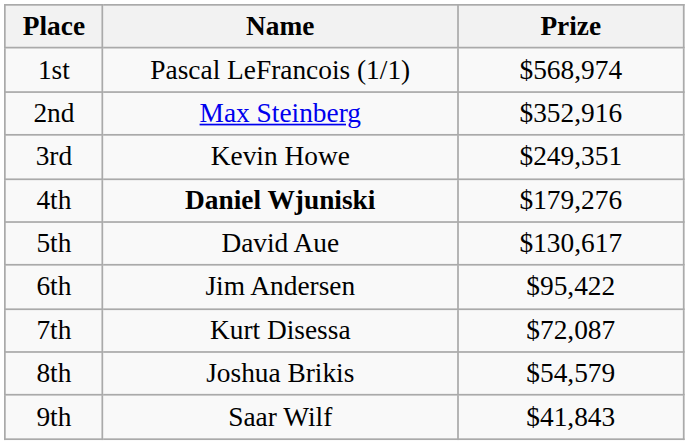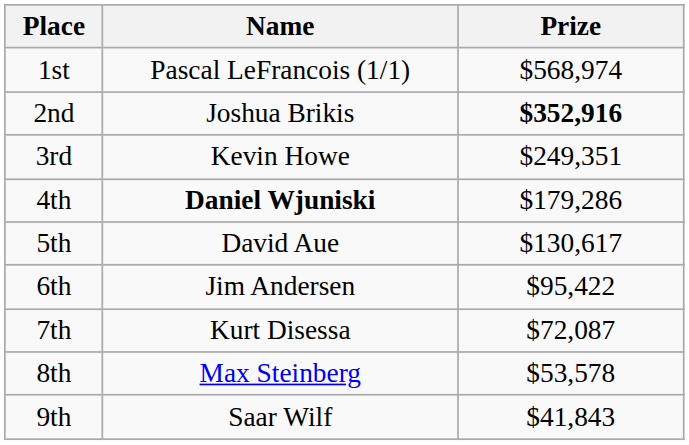 <table class="wikitable">
 <tr>
 <th width="50">Place</th>
 <th width="200">Name</th>
 <th width="125">Prize</th>
 </tr>
 <tr>
 <td align = "center">1st</td>
 <td align = "center">Pascal LeFrancois (1/1)</td>
 <td align = "center">$568,974</td>
 </tr>
 <tr>
 <td align = "center">2nd</td>
-<td align = "center"><a href='#'>Max Steinberg</a></td>
-<td align = "center">$352,916</td>
+<td align = "center">Joshua Brikis</td>
+<td align = "center"><strong>$352,916</strong></td>
 </tr>
 <tr>
 <td align = "center">3rd</td>
 <td align = "center">Kevin Howe</td>
 <td align = "center">$249,351</td>
 </tr>
 <tr>
 <td align = "center">4th</td>
 <td align = "center"><strong>Daniel Wjuniski</strong></td>
-<td align = "center">$179,276</td>
+<td align = "center">$179,286</td>
 </tr>
 <tr>
 <td align = "center">5th</td>
 <td align = "center">David Aue</td>
 <td align = "center">$130,617</td>
 </tr>
 <tr>
 <td align = "center">6th</td>
 <td align = "center">Jim Andersen</td>
 <td align = "center">$95,422</td>
 </tr>
 <tr>
 <td align = "center">7th</td>
 <td align = "center">Kurt Disessa</td>
 <td align = "center">$72,087</td>
 </tr>
 <tr>
 <td align = "center">8th</td>
-<td align = "center">Joshua Brikis</td>
-<td align = "center">$54,579</td>
+<td align = "center"><a href='#'>Max Steinberg</a></td>
+<td align = "center">$53,578</td>
 </tr>
 <tr>
 <td align = "center">9th</td>
 <td align = "center">Saar Wilf</td>
 <td align = "center">$41,843</td>
 </tr>
 </table>
